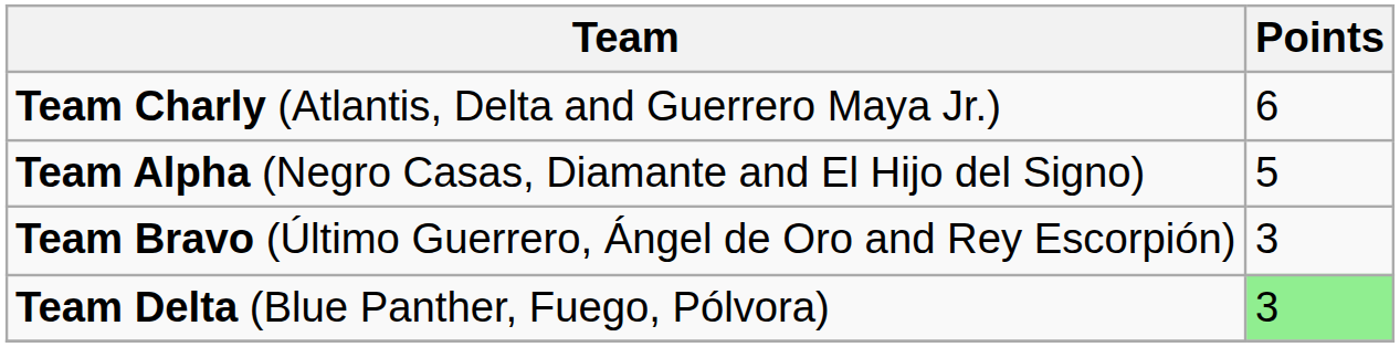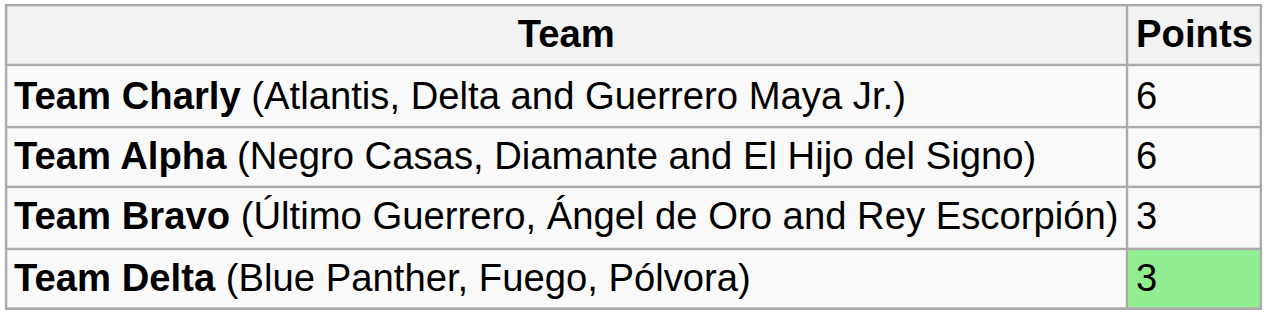 <table class="wikitable" style="margin:1em auto;">
 <tr>
 <th>Team</th>
 <th>Points</th>
 </tr>
 <tr>
 <td><strong>Team Charly</strong> (Atlantis, Delta and Guerrero Maya Jr.)</td>
 <td>6</td>
 </tr>
 <tr>
 <td><strong>Team Alpha</strong> (Negro Casas, Diamante and El Hijo del Signo)</td>
-<td>5</td>
+<td>6</td>
 </tr>
 <tr>
 <td><strong>Team Bravo</strong> (Último Guerrero, Ángel de Oro and Rey Escorpión)</td>
 <td>3</td>
 </tr>
 <tr>
 <td><strong>Team Delta</strong> (Blue Panther, Fuego, Pólvora)</td>
 <td style="background: lightgreen;">3</td>
 </tr>
 <tr>
 </tr>
 </table>
